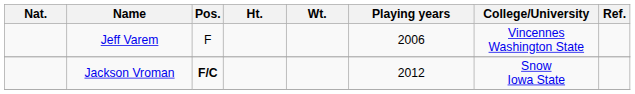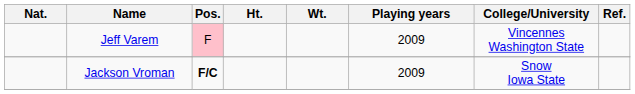 <table class="wikitable" style="text-align:center;">
 <tr>
 <th scope="col" width="10%">Nat.</th>
 <th scope="col" width="20%">Name</th>
 <th scope="col" width="5%">Pos.</th>
 <th scope="col" width="10%">Ht.</th>
 <th scope="col" width="10%">Wt.</th>
 <th scope="col" width="20%">Playing years</th>
 <th scope="col" width="20%">College/University</th>
 <th scope="col" width="5%">Ref.</th>
 </tr>
 <tr>
 <td></td>
 <td><a href='#'>Jeff Varem</a></td>
-<td>F</td>
+<td style="background: pink;">F</td>
 <td></td>
 <td></td>
-<td>2006</td>
+<td>2009</td>
 <td><a href='#'>Vincennes</a><br><a href='#'>Washington State</a></td>
 <td></td>
 </tr>
 <tr>
 </tr>
 <tr>
 <td> </td>
 <td><a href='#'>Jackson Vroman</a></td>
 <td><strong>F/C</strong></td>
 <td></td>
 <td></td>
-<td>2012</td>
+<td>2009</td>
 <td><a href='#'>Snow</a><br><a href='#'>Iowa State</a></td>
 <td></td>
 </tr>
 <tr>
 </tr>
 </table>
